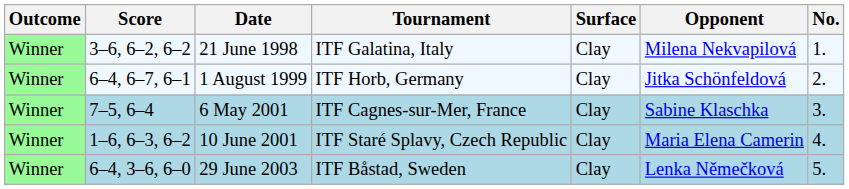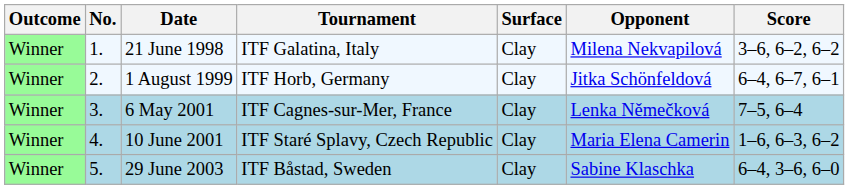 <table class="sortable wikitable" style="font-size:97%;">
 <tr>
 <th>Outcome</th>
-<th>Score</th>
+<th>No.</th>
 <th>Date</th>
 <th>Tournament</th>
 <th>Surface</th>
 <th>Opponent</th>
-<th>No.</th>
+<th>Score</th>
 </tr>
 <tr style="background:#f0f8ff;">
 <td style="background:#98fb98;">Winner</td>
-<td>3–6, 6–2, 6–2</td>
+<td>1.</td>
 <td>21 June 1998</td>
 <td>ITF Galatina, Italy</td>
 <td>Clay</td>
 <td> <a href='#'>Milena Nekvapilová</a></td>
-<td>1.</td>
+<td>3–6, 6–2, 6–2</td>
 </tr>
 <tr style="background:#f0f8ff;">
 <td style="background:#98fb98;">Winner</td>
-<td>6–4, 6–7, 6–1</td>
+<td>2.</td>
 <td>1 August 1999</td>
 <td>ITF Horb, Germany</td>
 <td>Clay</td>
 <td> <a href='#'>Jitka Schönfeldová</a></td>
-<td>2.</td>
+<td>6–4, 6–7, 6–1</td>
 </tr>
 <tr style="background:lightblue;">
 <td style="background:#98fb98;">Winner</td>
-<td>7–5, 6–4</td>
+<td>3.</td>
 <td>6 May 2001</td>
 <td>ITF Cagnes-sur-Mer, France</td>
 <td>Clay</td>
-<td> <a href='#'>Sabine Klaschka</a></td>
-<td>3.</td>
+<td> <a href='#'>Lenka Němečková</a></td>
+<td>7–5, 6–4</td>
 </tr>
 <tr style="background:lightblue;">
 <td style="background:#98fb98;">Winner</td>
-<td>1–6, 6–3, 6–2</td>
+<td>4.</td>
 <td>10 June 2001</td>
 <td>ITF Staré Splavy, Czech Republic</td>
 <td>Clay</td>
 <td> <a href='#'>Maria Elena Camerin</a></td>
-<td>4.</td>
+<td>1–6, 6–3, 6–2</td>
 </tr>
 <tr style="background:lightblue;">
 <td style="background:#98fb98;">Winner</td>
-<td>6–4, 3–6, 6–0</td>
+<td>5.</td>
 <td>29 June 2003</td>
 <td>ITF Båstad, Sweden</td>
 <td>Clay</td>
-<td> <a href='#'>Lenka Němečková</a></td>
-<td>5.</td>
+<td> <a href='#'>Sabine Klaschka</a></td>
+<td>6–4, 3–6, 6–0</td>
 </tr>
 </table>
